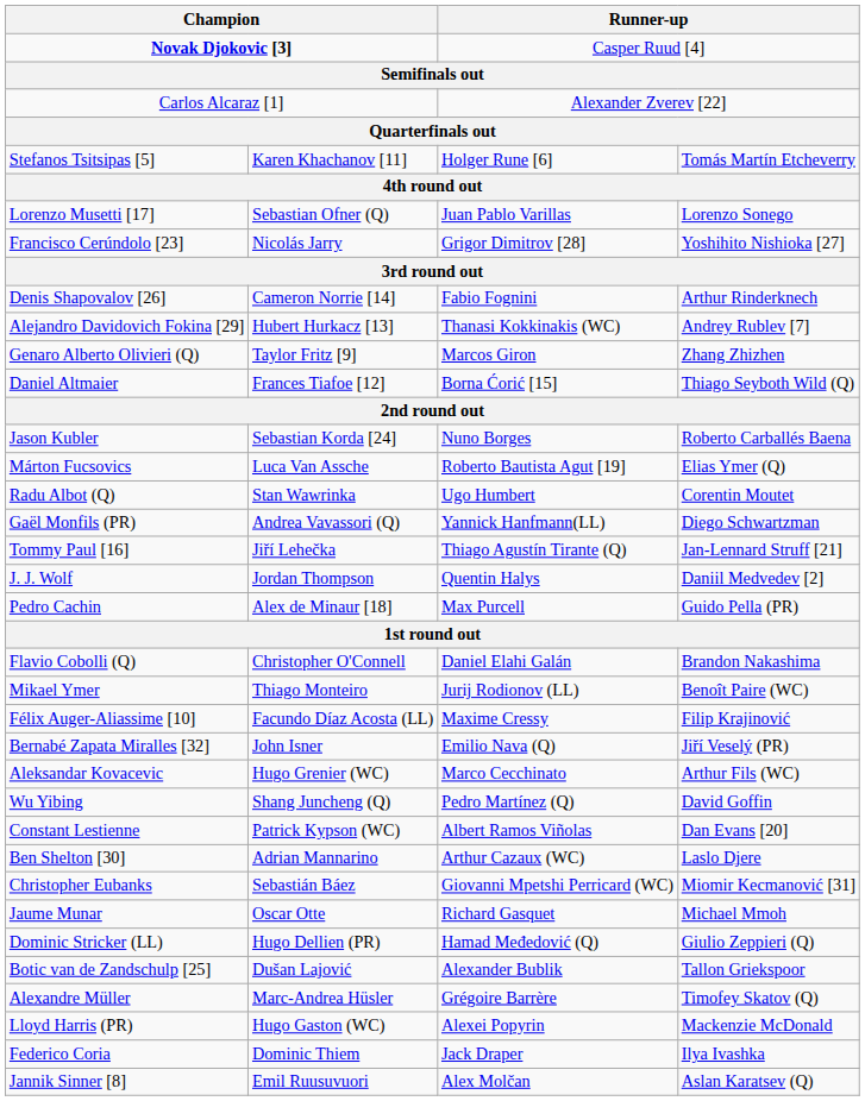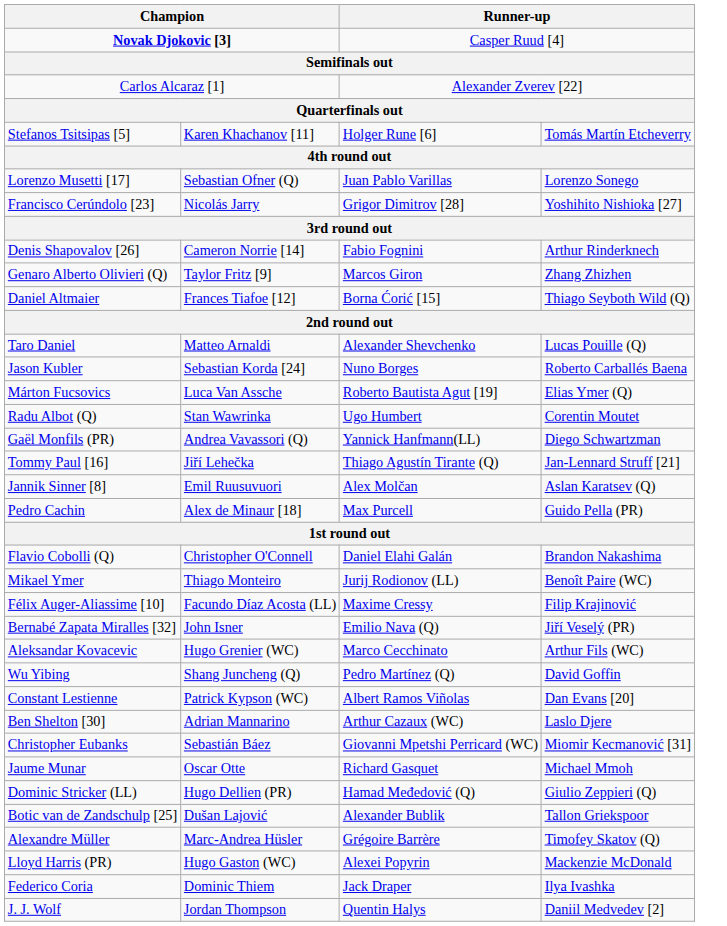 <table class="wikitable collapsible collapsed" style="font-size:90%">
 <tr>
 <th colspan="2">Champion</th>
 <th colspan="2">Runner-up</th>
 </tr>
 <tr style="text-align:center;">
 <td colspan="2"> <strong><a href='#'>Novak Djokovic</a> [3]</strong></td>
 <td colspan="2"> <a href='#'>Casper Ruud</a> [4]</td>
 </tr>
 <tr>
 <th colspan="4">Semifinals out</th>
 </tr>
 <tr style="text-align:center;">
 <td colspan="2"> <a href='#'>Carlos Alcaraz</a> [1]</td>
 <td colspan="2"> <a href='#'>Alexander Zverev</a> [22]</td>
 </tr>
 <tr>
 <th colspan="4">Quarterfinals out</th>
 </tr>
 <tr>
 <td> <a href='#'>Stefanos Tsitsipas</a> [5]</td>
 <td> <a href='#'>Karen Khachanov</a> [11]</td>
 <td> <a href='#'>Holger Rune</a> [6]</td>
 <td> <a href='#'>Tomás Martín Etcheverry</a></td>
 </tr>
 <tr>
 <th colspan="4">4th round out</th>
 </tr>
 <tr>
 <td> <a href='#'>Lorenzo Musetti</a> [17]</td>
 <td> <a href='#'>Sebastian Ofner</a> (Q)</td>
 <td> <a href='#'>Juan Pablo Varillas</a></td>
 <td> <a href='#'>Lorenzo Sonego</a></td>
 </tr>
 <tr>
 <td> <a href='#'>Francisco Cerúndolo</a> [23]</td>
 <td> <a href='#'>Nicolás Jarry</a></td>
 <td> <a href='#'>Grigor Dimitrov</a> [28]</td>
 <td> <a href='#'>Yoshihito Nishioka</a> [27]</td>
 </tr>
 <tr>
 <th colspan="4">3rd round out</th>
 </tr>
 <tr>
 <td> <a href='#'>Denis Shapovalov</a> [26]</td>
 <td> <a href='#'>Cameron Norrie</a> [14]</td>
 <td> <a href='#'>Fabio Fognini</a></td>
 <td> <a href='#'>Arthur Rinderknech</a></td>
 </tr>
 <tr>
-<td> <a href='#'>Alejandro Davidovich Fokina</a> [29]</td>
-<td> <a href='#'>Hubert Hurkacz</a> [13]</td>
-<td> <a href='#'>Thanasi Kokkinakis</a> (WC)</td>
-<td> <a href='#'>Andrey Rublev</a> [7]</td>
-</tr>
-<tr>
 <td> <a href='#'>Genaro Alberto Olivieri</a> (Q)</td>
 <td> <a href='#'>Taylor Fritz</a> [9]</td>
 <td> <a href='#'>Marcos Giron</a></td>
 <td> <a href='#'>Zhang Zhizhen</a></td>
 </tr>
 <tr>
 <td> <a href='#'>Daniel Altmaier</a></td>
 <td> <a href='#'>Frances Tiafoe</a> [12]</td>
 <td> <a href='#'>Borna Ćorić</a> [15]</td>
 <td> <a href='#'>Thiago Seyboth Wild</a> (Q)</td>
 </tr>
 <tr>
 <th colspan="4">2nd round out</th>
+</tr>
+<tr>
+<td> <a href='#'>Taro Daniel</a></td>
+<td> <a href='#'>Matteo Arnaldi</a></td>
+<td> <a href='#'>Alexander Shevchenko</a></td>
+<td> <a href='#'>Lucas Pouille</a> (Q)</td>
 </tr>
 <tr>
 <td> <a href='#'>Jason Kubler</a></td>
 <td> <a href='#'>Sebastian Korda</a> [24]</td>
 <td> <a href='#'>Nuno Borges</a></td>
 <td> <a href='#'>Roberto Carballés Baena</a></td>
 </tr>
 <tr>
 <td> <a href='#'>Márton Fucsovics</a></td>
 <td> <a href='#'>Luca Van Assche</a></td>
 <td> <a href='#'>Roberto Bautista Agut</a> [19]</td>
 <td> <a href='#'>Elias Ymer</a> (Q)</td>
 </tr>
 <tr>
 <td> <a href='#'>Radu Albot</a> (Q)</td>
 <td> <a href='#'>Stan Wawrinka</a></td>
 <td> <a href='#'>Ugo Humbert</a></td>
 <td> <a href='#'>Corentin Moutet</a></td>
 </tr>
 <tr>
 <td> <a href='#'>Gaël Monfils</a> (PR)</td>
 <td> <a href='#'>Andrea Vavassori</a> (Q)</td>
 <td> <a href='#'>Yannick Hanfmann</a>(LL)</td>
 <td> <a href='#'>Diego Schwartzman</a></td>
 </tr>
 <tr>
 <td> <a href='#'>Tommy Paul</a> [16]</td>
 <td> <a href='#'>Jiří Lehečka</a></td>
 <td> <a href='#'>Thiago Agustín Tirante</a> (Q)</td>
 <td> <a href='#'>Jan-Lennard Struff</a> [21]</td>
 </tr>
 <tr>
-<td> <a href='#'>J. J. Wolf</a></td>
-<td> <a href='#'>Jordan Thompson</a></td>
-<td> <a href='#'>Quentin Halys</a></td>
-<td> <a href='#'>Daniil Medvedev</a> [2]</td>
+<td> <a href='#'>Jannik Sinner</a> [8]</td>
+<td> <a href='#'>Emil Ruusuvuori</a></td>
+<td> <a href='#'>Alex Molčan</a></td>
+<td> <a href='#'>Aslan Karatsev</a> (Q)</td>
 </tr>
 <tr>
 <td> <a href='#'>Pedro Cachin</a></td>
 <td> <a href='#'>Alex de Minaur</a> [18]</td>
 <td> <a href='#'>Max Purcell</a></td>
 <td> <a href='#'>Guido Pella</a> (PR)</td>
 </tr>
 <tr>
 <th colspan="4">1st round out</th>
 </tr>
 <tr>
 <td> <a href='#'>Flavio Cobolli</a> (Q)</td>
 <td> <a href='#'>Christopher O'Connell</a></td>
 <td> <a href='#'>Daniel Elahi Galán</a></td>
 <td> <a href='#'>Brandon Nakashima</a></td>
 </tr>
 <tr>
 <td> <a href='#'>Mikael Ymer</a></td>
 <td> <a href='#'>Thiago Monteiro</a></td>
 <td> <a href='#'>Jurij Rodionov</a> (LL)</td>
 <td> <a href='#'>Benoît Paire</a> (WC)</td>
 </tr>
 <tr>
 <td> <a href='#'>Félix Auger-Aliassime</a> [10]</td>
 <td> <a href='#'>Facundo Díaz Acosta</a> (LL)</td>
 <td> <a href='#'>Maxime Cressy</a></td>
 <td> <a href='#'>Filip Krajinović</a></td>
 </tr>
 <tr>
 <td> <a href='#'>Bernabé Zapata Miralles</a> [32]</td>
 <td> <a href='#'>John Isner</a></td>
 <td> <a href='#'>Emilio Nava</a> (Q)</td>
 <td> <a href='#'>Jiří Veselý</a> (PR)</td>
 </tr>
 <tr>
 <td> <a href='#'>Aleksandar Kovacevic</a></td>
 <td> <a href='#'>Hugo Grenier</a> (WC)</td>
 <td> <a href='#'>Marco Cecchinato</a></td>
 <td> <a href='#'>Arthur Fils</a> (WC)</td>
 </tr>
 <tr>
 <td> <a href='#'>Wu Yibing</a></td>
 <td> <a href='#'>Shang Juncheng</a> (Q)</td>
 <td> <a href='#'>Pedro Martínez</a> (Q)</td>
 <td> <a href='#'>David Goffin</a></td>
 </tr>
 <tr>
 <td> <a href='#'>Constant Lestienne</a></td>
 <td> <a href='#'>Patrick Kypson</a> (WC)</td>
 <td> <a href='#'>Albert Ramos Viñolas</a></td>
 <td> <a href='#'>Dan Evans</a> [20]</td>
 </tr>
 <tr>
 <td> <a href='#'>Ben Shelton</a> [30]</td>
 <td> <a href='#'>Adrian Mannarino</a></td>
 <td> <a href='#'>Arthur Cazaux</a> (WC)</td>
 <td> <a href='#'>Laslo Djere</a></td>
 </tr>
 <tr>
 <td> <a href='#'>Christopher Eubanks</a></td>
 <td> <a href='#'>Sebastián Báez</a></td>
 <td> <a href='#'>Giovanni Mpetshi Perricard</a> (WC)</td>
 <td> <a href='#'>Miomir Kecmanović</a> [31]</td>
 </tr>
 <tr>
 <td> <a href='#'>Jaume Munar</a></td>
 <td> <a href='#'>Oscar Otte</a></td>
 <td> <a href='#'>Richard Gasquet</a></td>
 <td> <a href='#'>Michael Mmoh</a></td>
 </tr>
 <tr>
 <td> <a href='#'>Dominic Stricker</a> (LL)</td>
 <td> <a href='#'>Hugo Dellien</a> (PR)</td>
 <td> <a href='#'>Hamad Međedović</a> (Q)</td>
 <td> <a href='#'>Giulio Zeppieri</a> (Q)</td>
 </tr>
 <tr>
 <td> <a href='#'>Botic van de Zandschulp</a> [25]</td>
 <td> <a href='#'>Dušan Lajović</a></td>
 <td> <a href='#'>Alexander Bublik</a></td>
 <td> <a href='#'>Tallon Griekspoor</a></td>
 </tr>
 <tr>
 <td> <a href='#'>Alexandre Müller</a></td>
 <td> <a href='#'>Marc-Andrea Hüsler</a></td>
 <td> <a href='#'>Grégoire Barrère</a></td>
 <td> <a href='#'>Timofey Skatov</a> (Q)</td>
 </tr>
 <tr>
 <td> <a href='#'>Lloyd Harris</a> (PR)</td>
 <td> <a href='#'>Hugo Gaston</a> (WC)</td>
 <td> <a href='#'>Alexei Popyrin</a></td>
 <td> <a href='#'>Mackenzie McDonald</a></td>
 </tr>
 <tr>
 <td> <a href='#'>Federico Coria</a></td>
 <td> <a href='#'>Dominic Thiem</a></td>
 <td> <a href='#'>Jack Draper</a></td>
 <td> <a href='#'>Ilya Ivashka</a></td>
 </tr>
 <tr>
-<td> <a href='#'>Jannik Sinner</a> [8]</td>
-<td> <a href='#'>Emil Ruusuvuori</a></td>
-<td> <a href='#'>Alex Molčan</a></td>
-<td> <a href='#'>Aslan Karatsev</a> (Q)</td>
+<td> <a href='#'>J. J. Wolf</a></td>
+<td> <a href='#'>Jordan Thompson</a></td>
+<td> <a href='#'>Quentin Halys</a></td>
+<td> <a href='#'>Daniil Medvedev</a> [2]</td>
 </tr>
 </table>
